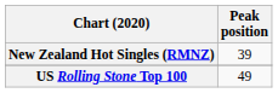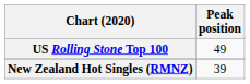 <table class="wikitable sortable plainrowheaders" style="text-align:center">
 <tr>
 <th scope="col">Chart (2020)</th>
 <th scope="col">Peak<br>position</th>
 </tr>
 <tr>
-<th scope="row">New Zealand Hot Singles (<a href='#'>RMNZ</a>)</th>
-<td>39</td>
+<th scope="row">US <a href='#'><em>Rolling Stone</em> Top 100</a></th>
+<td>49</td>
 </tr>
 <tr>
 </tr>
 <tr>
 </tr>
 <tr>
-<th scope="row">US <a href='#'><em>Rolling Stone</em> Top 100</a></th>
-<td>49</td>
+<th scope="row">New Zealand Hot Singles (<a href='#'>RMNZ</a>)</th>
+<td>39</td>
 </tr>
 </table>
